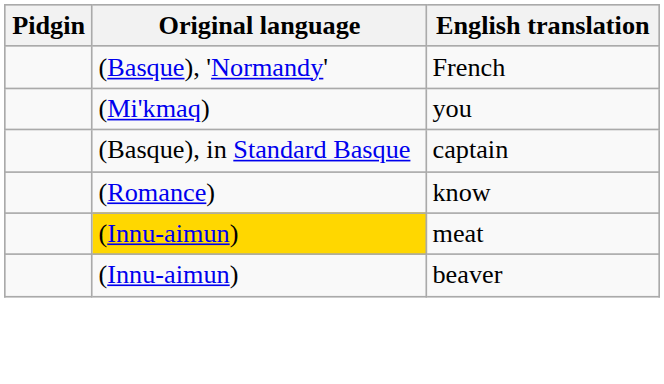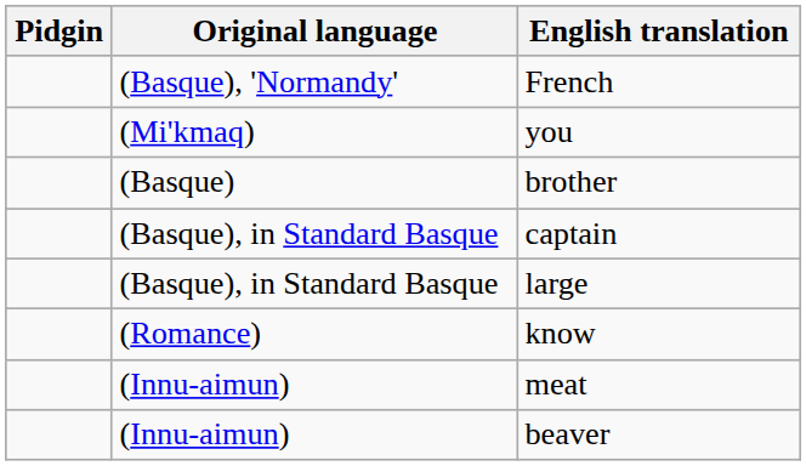 <table style="width:400px;" class="wikitable">
 <tr>
 <th>Pidgin</th>
 <th>Original language</th>
 <th>English translation</th>
 </tr>
 <tr>
 <td></td>
 <td> (<a href='#'>Basque</a>), '<a href='#'>Normandy</a>'</td>
 <td>French</td>
 </tr>
 <tr>
 <td></td>
 <td> (<a href='#'>Mi'kmaq</a>)</td>
 <td>you</td>
 </tr>
 <tr>
 <td></td>
+<td> (Basque)</td>
+<td>brother</td>
+</tr>
+<tr>
+<td></td>
 <td> (Basque),  in <a href='#'>Standard Basque</a></td>
 <td>captain</td>
+</tr>
+<tr>
+<td></td>
+<td> (Basque),  in Standard Basque</td>
+<td>large</td>
 </tr>
 <tr>
 <td></td>
 <td> (<a href='#'>Romance</a>) </td>
 <td>know</td>
 </tr>
 <tr>
 <td></td>
-<td style="background: gold;"> (<a href='#'>Innu-aimun</a>)</td>
+<td> (<a href='#'>Innu-aimun</a>)</td>
 <td>meat</td>
 </tr>
 <tr>
 <td></td>
 <td> (<a href='#'>Innu-aimun</a>)</td>
 <td>beaver</td>
 </tr>
 </table>
